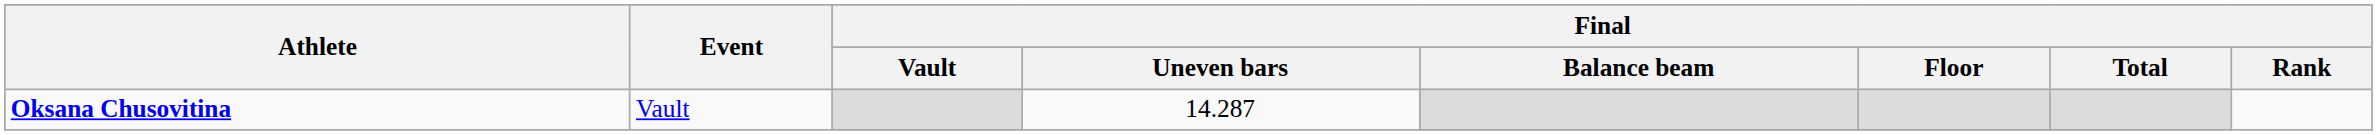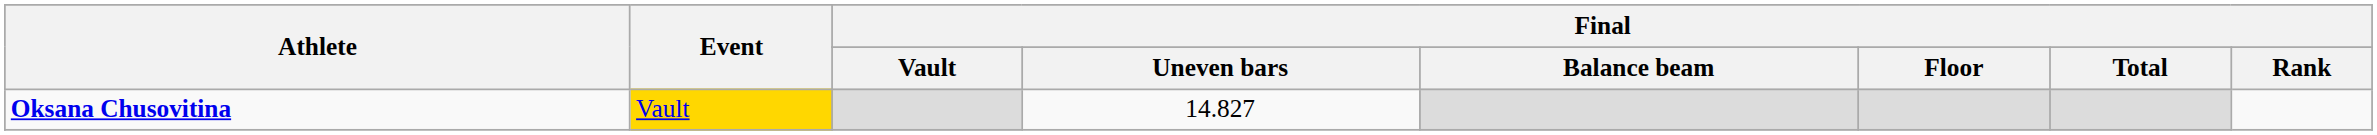 <table class="wikitable" width="85%" style="text-align:left; font-size:90%">
 <tr>
 <th rowspan=2>Athlete</th>
 <th rowspan=2>Event</th>
 <th colspan=6>Final</th>
 </tr>
 <tr>
 <th>Vault</th>
 <th>Uneven bars</th>
 <th>Balance beam</th>
 <th>Floor</th>
 <th>Total</th>
 <th width="6%">Rank</th>
 </tr>
 <tr>
 <td rowspan=3><strong><a href='#'>Oksana Chusovitina</a></strong></td>
-<td><a href='#'>Vault</a></td>
+<td style="background: gold;"><a href='#'>Vault</a></td>
 <td bgcolor=#DCDCDC></td>
-<td align="center">14.287</td>
+<td align="center">14.827</td>
 <td bgcolor=#DCDCDC></td>
 <td bgcolor=#DCDCDC></td>
 <td bgcolor=#DCDCDC></td>
 <td align="center"></td>
 </tr>
 </table>
